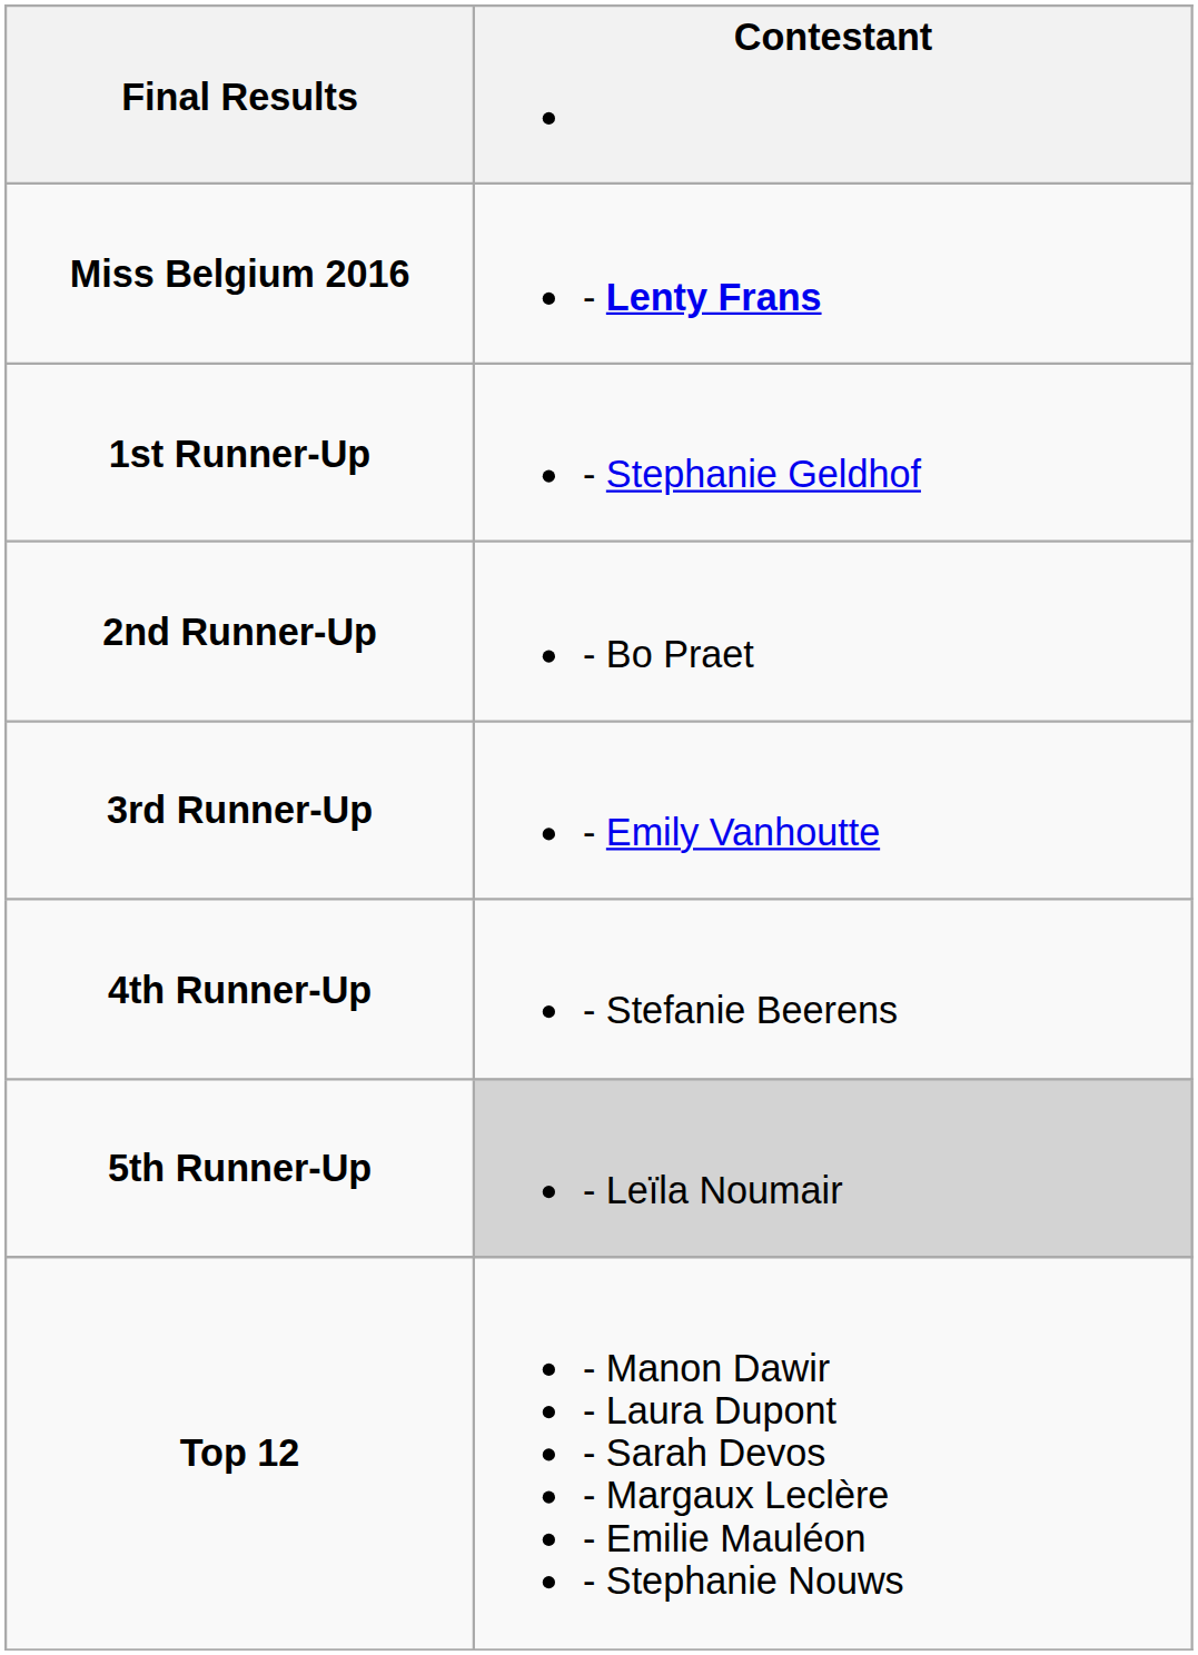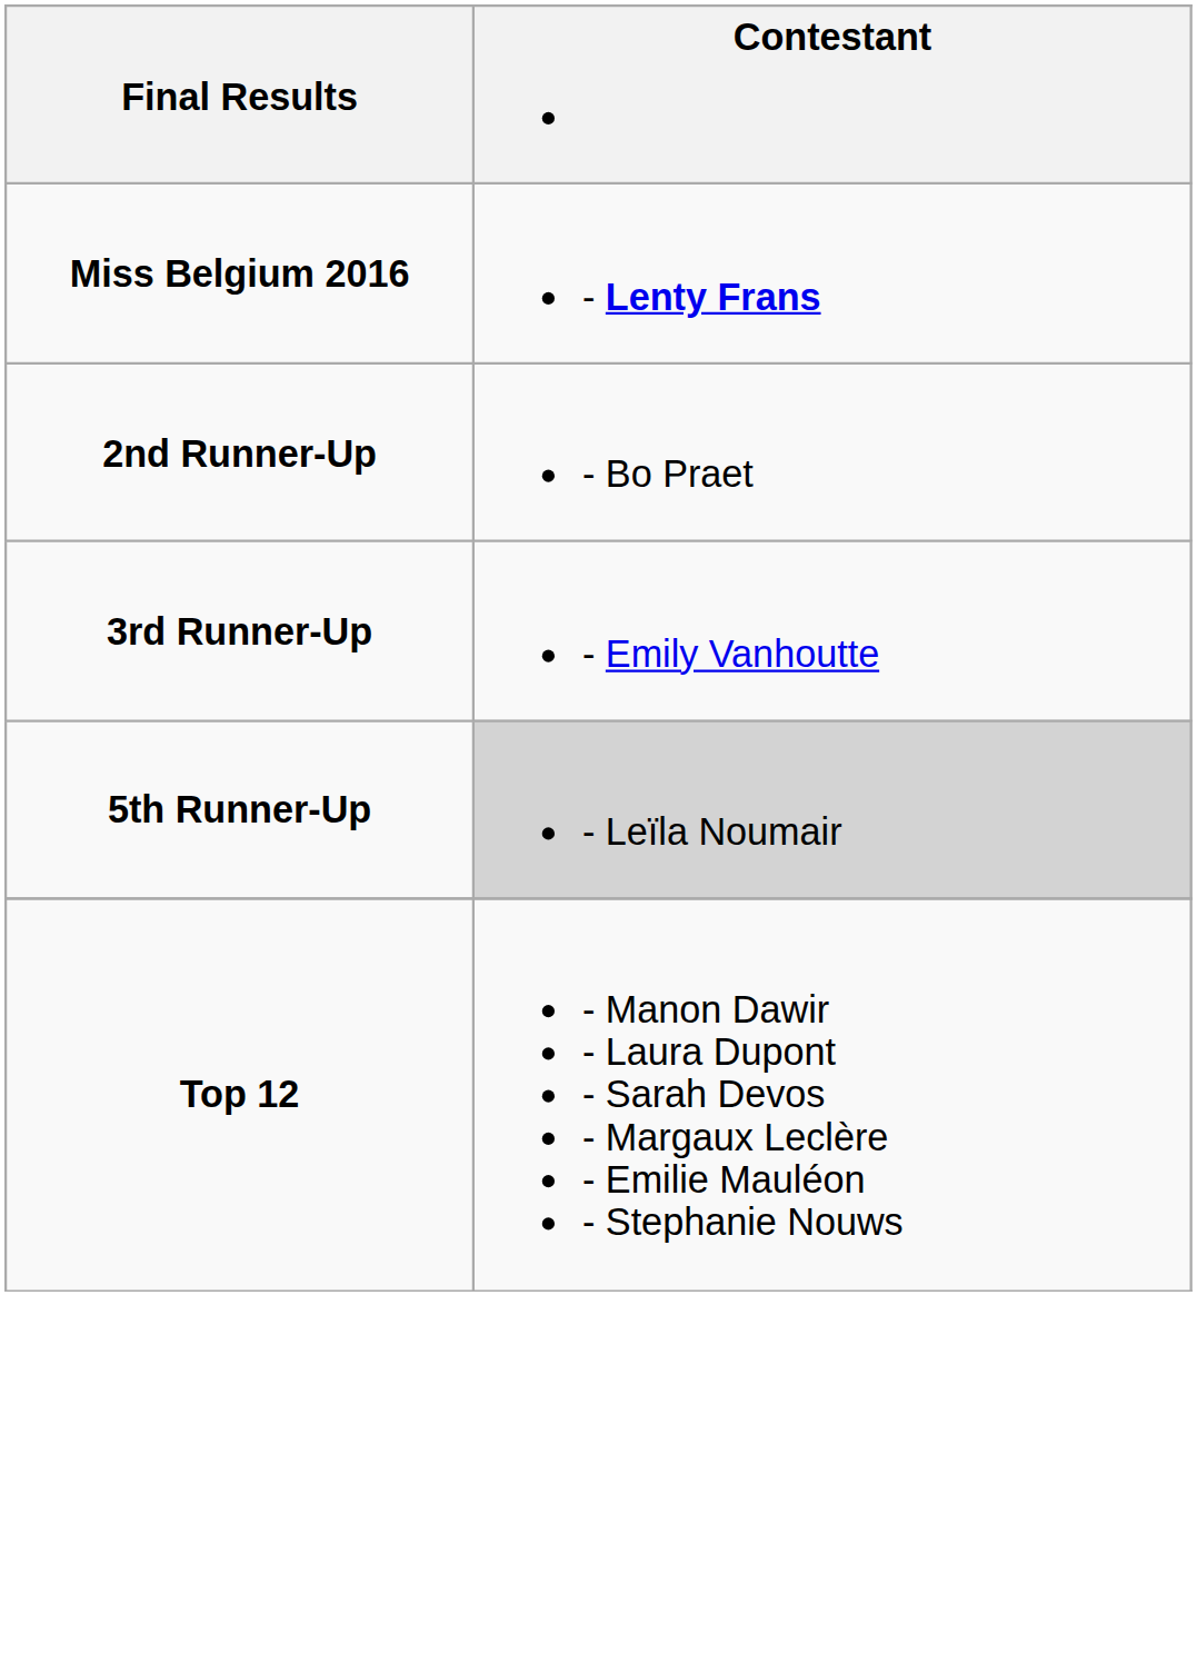 <table class="wikitable sortable" style="font-size:95%;">
 <tr>
 <th width="180">Final Results</th>
 <th width="280">Contestant<br><ul><li></li></ul></th>
 </tr>
 <tr>
 <td style="text-align:center;"><strong>Miss Belgium 2016</strong></td>
 <td><br><ul><li><strong></strong> - <strong><a href='#'>Lenty Frans</a></strong></li></ul></td>
 </tr>
 <tr>
-<td style="text-align:center;"><strong>1st Runner-Up</strong></td>
-<td><br><ul><li><strong></strong> - <a href='#'>Stephanie Geldhof</a></li></ul></td>
-</tr>
-<tr>
 <td style="text-align:center;"><strong> 2nd Runner-Up</strong></td>
 <td><br><ul><li><strong></strong> - Bo Praet</li></ul></td>
 </tr>
 <tr>
 <td style="text-align:center;"><strong> 3rd Runner-Up</strong></td>
 <td><br><ul><li><strong></strong> -  <a href='#'>Emily Vanhoutte</a></li></ul></td>
-</tr>
-<tr>
-<td style="text-align:center;"><strong> 4th Runner-Up</strong></td>
-<td><br><ul><li><strong></strong> -  Stefanie Beerens</li></ul></td>
 </tr>
 <tr>
 <td style="text-align:center;"><strong> 5th Runner-Up</strong></td>
 <td style="background: lightgrey;"><br><ul><li><strong></strong> - Leïla Noumair</li></ul></td>
 </tr>
 <tr>
 </tr>
 <tr>
 <td style="text-align:center;"><strong>Top 12</strong></td>
 <td><br><ul><li><strong></strong> - Manon Dawir</li><li><strong></strong> - Laura Dupont</li><li><strong></strong> - Sarah Devos</li><li><strong></strong> - Margaux Leclère</li><li><strong></strong> - Emilie Mauléon</li><li><strong></strong> - Stephanie Nouws</li></ul></td>
 </tr>
 </table>
